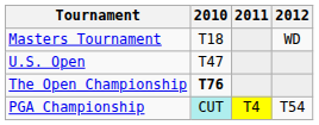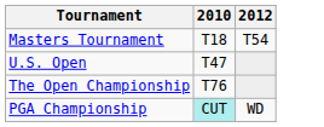 <table class="wikitable" style="font-size:95%;text-align:center;">
 <tr>
 <th>Tournament</th>
 <th>2010</th>
-<th>2011</th>
 <th>2012</th>
 </tr>
 <tr>
 <td align=left><a href='#'>Masters Tournament</a></td>
 <td>T18</td>
-<td style="background:#eeeeee;"></td>
-<td>WD</td>
+<td>T54</td>
 </tr>
 <tr>
 <td align=left><a href='#'>U.S. Open</a></td>
 <td>T47</td>
 <td style="background:#eeeeee;"></td>
-<td style="background:#eeeeee;"></td>
 </tr>
 <tr>
 <td align=left><a href='#'>The Open Championship</a></td>
-<td><strong>T76</strong></td>
-<td style="background:#eeeeee;"></td>
+<td>T76</td>
 <td style="background:#eeeeee;"></td>
 </tr>
 <tr>
 <td align=left><a href='#'>PGA Championship</a></td>
 <td style="background: paleturquoise;">CUT</td>
-<td style="background:yellow;">T4</td>
-<td>T54</td>
+<td>WD</td>
 </tr>
 </table>
